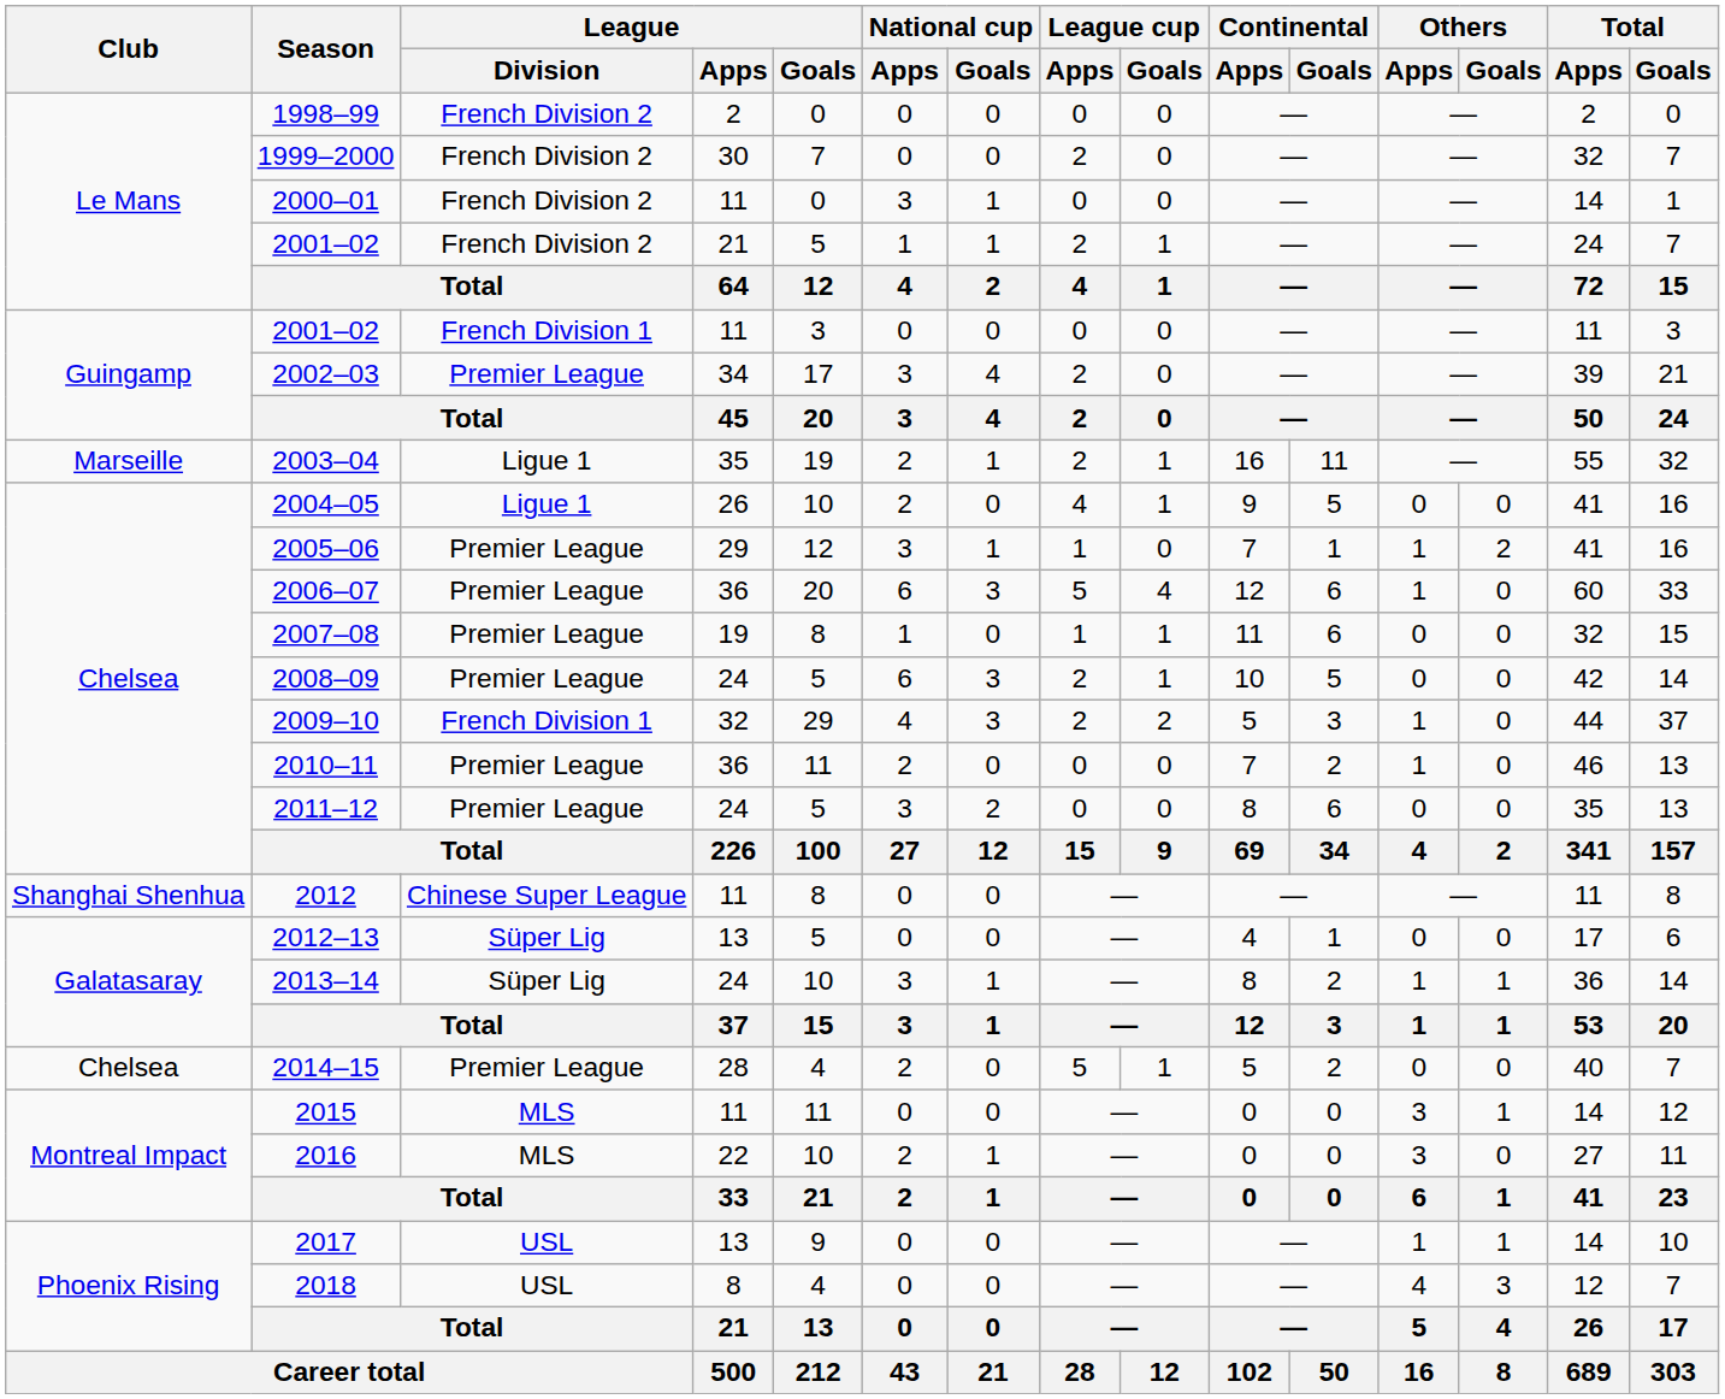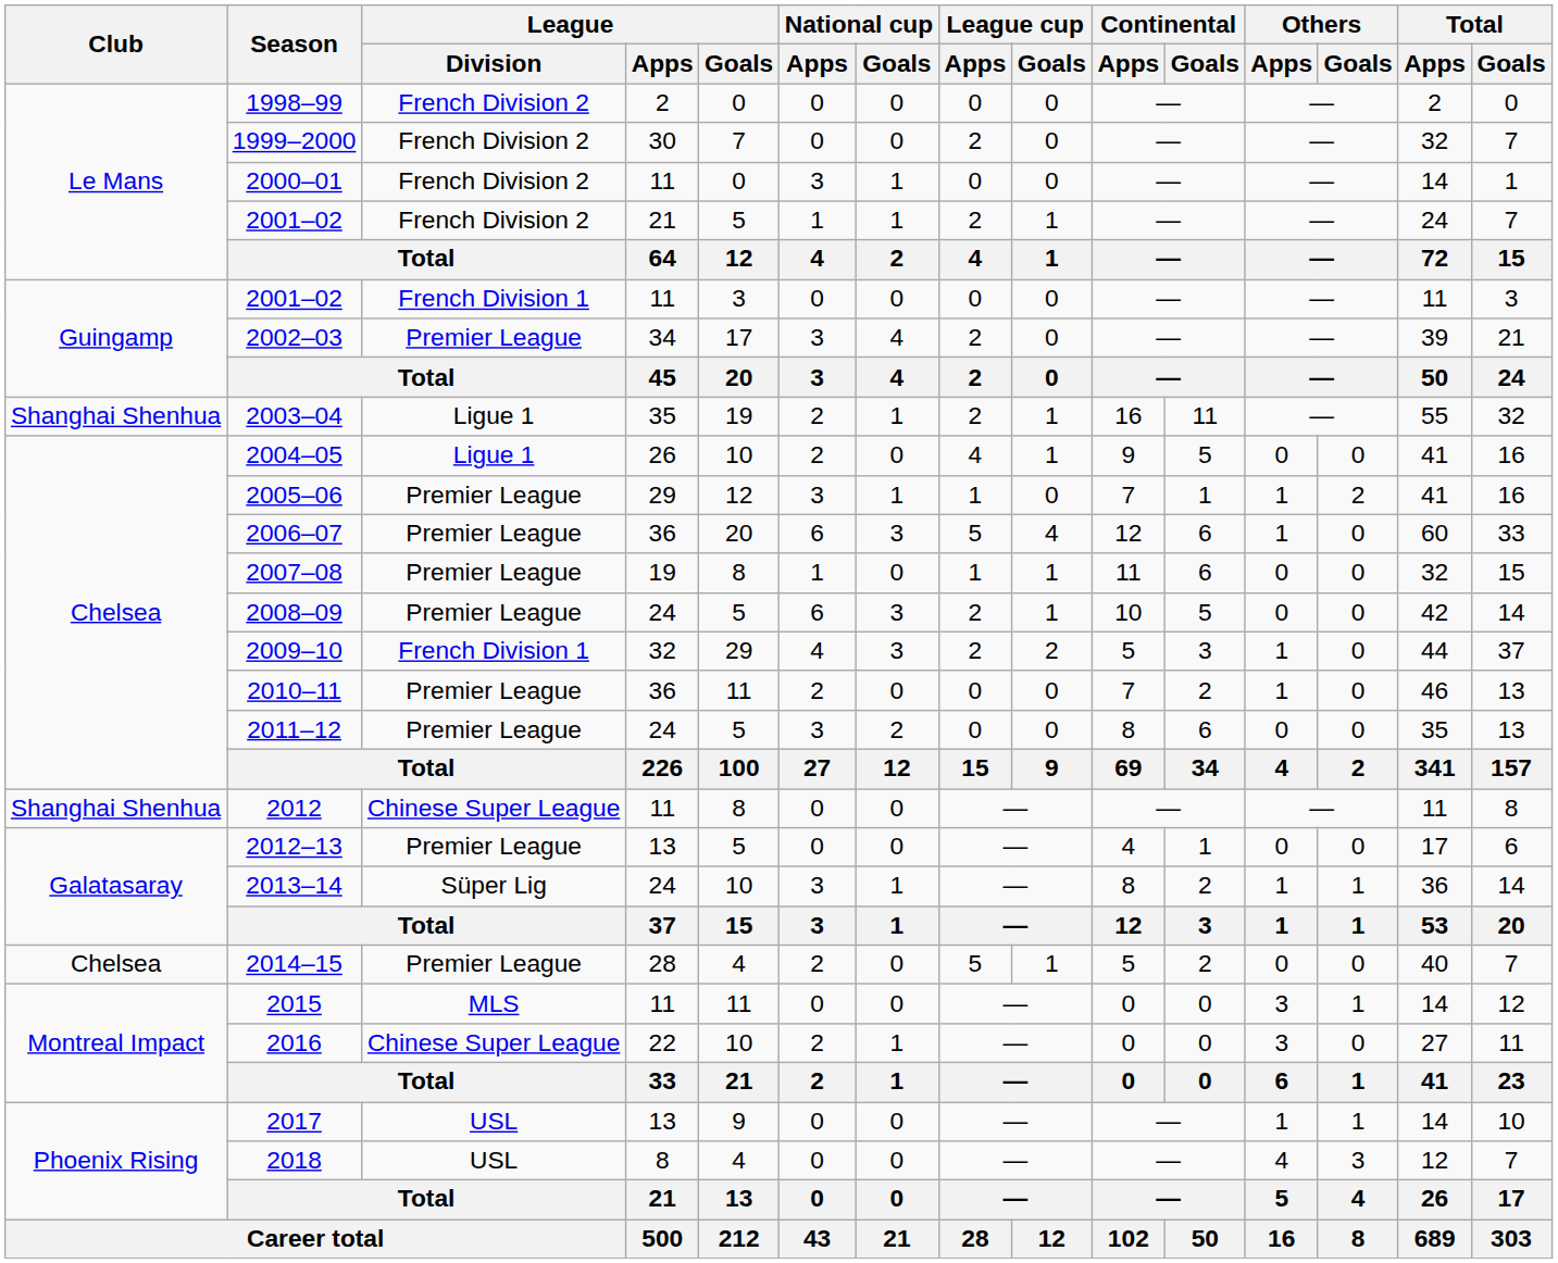 <table class="wikitable" style="text-align:center">
 <tr>
 <th rowspan="2">Club</th>
 <th rowspan="2">Season</th>
 <th colspan="3">League</th>
 <th colspan="2">National cup</th>
 <th colspan="2">League cup</th>
 <th colspan="2">Continental</th>
 <th colspan="2">Others</th>
 <th colspan="2">Total</th>
 </tr>
 <tr>
 <th>Division</th>
 <th>Apps</th>
 <th>Goals</th>
 <th>Apps</th>
 <th>Goals</th>
 <th>Apps</th>
 <th>Goals</th>
 <th>Apps</th>
 <th>Goals</th>
 <th>Apps</th>
 <th>Goals</th>
 <th>Apps</th>
 <th>Goals</th>
 </tr>
 <tr>
 <td rowspan="5"><a href='#'>Le Mans</a></td>
 <td><a href='#'>1998–99</a></td>
 <td><a href='#'>French Division 2</a></td>
 <td>2</td>
 <td>0</td>
 <td>0</td>
 <td>0</td>
 <td>0</td>
 <td>0</td>
 <td colspan="2">—</td>
 <td colspan="2">—</td>
 <td>2</td>
 <td>0</td>
 </tr>
 <tr>
 <td><a href='#'>1999–2000</a></td>
 <td>French Division 2</td>
 <td>30</td>
 <td>7</td>
 <td>0</td>
 <td>0</td>
 <td>2</td>
 <td>0</td>
 <td colspan="2">—</td>
 <td colspan="2">—</td>
 <td>32</td>
 <td>7</td>
 </tr>
 <tr>
 <td><a href='#'>2000–01</a></td>
 <td>French Division 2</td>
 <td>11</td>
 <td>0</td>
 <td>3</td>
 <td>1</td>
 <td>0</td>
 <td>0</td>
 <td colspan="2">—</td>
 <td colspan="2">—</td>
 <td>14</td>
 <td>1</td>
 </tr>
 <tr>
 <td><a href='#'>2001–02</a></td>
 <td>French Division 2</td>
 <td>21</td>
 <td>5</td>
 <td>1</td>
 <td>1</td>
 <td>2</td>
 <td>1</td>
 <td colspan="2">—</td>
 <td colspan="2">—</td>
 <td>24</td>
 <td>7</td>
 </tr>
 <tr>
 <th colspan="2">Total</th>
 <th>64</th>
 <th>12</th>
 <th>4</th>
 <th>2</th>
 <th>4</th>
 <th>1</th>
 <th colspan="2">—</th>
 <th colspan="2">—</th>
 <th>72</th>
 <th>15</th>
 </tr>
 <tr>
 <td rowspan="3"><a href='#'>Guingamp</a></td>
 <td><a href='#'>2001–02</a></td>
 <td><a href='#'>French Division 1</a></td>
 <td>11</td>
 <td>3</td>
 <td>0</td>
 <td>0</td>
 <td>0</td>
 <td>0</td>
 <td colspan="2">—</td>
 <td colspan="2">—</td>
 <td>11</td>
 <td>3</td>
 </tr>
 <tr>
 <td><a href='#'>2002–03</a></td>
 <td><a href='#'>Premier League</a></td>
 <td>34</td>
 <td>17</td>
 <td>3</td>
 <td>4</td>
 <td>2</td>
 <td>0</td>
 <td colspan="2">—</td>
 <td colspan="2">—</td>
 <td>39</td>
 <td>21</td>
 </tr>
 <tr>
 <th colspan="2">Total</th>
 <th>45</th>
 <th>20</th>
 <th>3</th>
 <th>4</th>
 <th>2</th>
 <th>0</th>
 <th colspan="2">—</th>
 <th colspan="2">—</th>
 <th>50</th>
 <th>24</th>
 </tr>
 <tr>
-<td><a href='#'>Marseille</a></td>
+<td><a href='#'>Shanghai Shenhua</a></td>
 <td><a href='#'>2003–04</a></td>
 <td>Ligue 1</td>
 <td>35</td>
 <td>19</td>
 <td>2</td>
 <td>1</td>
 <td>2</td>
 <td>1</td>
 <td>16</td>
 <td>11</td>
 <td colspan="2">—</td>
 <td>55</td>
 <td>32</td>
 </tr>
 <tr>
 <td rowspan="9"><a href='#'>Chelsea</a></td>
 <td><a href='#'>2004–05</a></td>
 <td><a href='#'>Ligue 1</a></td>
 <td>26</td>
 <td>10</td>
 <td>2</td>
 <td>0</td>
 <td>4</td>
 <td>1</td>
 <td>9</td>
 <td>5</td>
 <td>0</td>
 <td>0</td>
 <td>41</td>
 <td>16</td>
 </tr>
 <tr>
 <td><a href='#'>2005–06</a></td>
 <td>Premier League</td>
 <td>29</td>
 <td>12</td>
 <td>3</td>
 <td>1</td>
 <td>1</td>
 <td>0</td>
 <td>7</td>
 <td>1</td>
 <td>1</td>
 <td>2</td>
 <td>41</td>
 <td>16</td>
 </tr>
 <tr>
 <td><a href='#'>2006–07</a></td>
 <td>Premier League</td>
 <td>36</td>
 <td>20</td>
 <td>6</td>
 <td>3</td>
 <td>5</td>
 <td>4</td>
 <td>12</td>
 <td>6</td>
 <td>1</td>
 <td>0</td>
 <td>60</td>
 <td>33</td>
 </tr>
 <tr>
 <td><a href='#'>2007–08</a></td>
 <td>Premier League</td>
 <td>19</td>
 <td>8</td>
 <td>1</td>
 <td>0</td>
 <td>1</td>
 <td>1</td>
 <td>11</td>
 <td>6</td>
 <td>0</td>
 <td>0</td>
 <td>32</td>
 <td>15</td>
 </tr>
 <tr>
 <td><a href='#'>2008–09</a></td>
 <td>Premier League</td>
 <td>24</td>
 <td>5</td>
 <td>6</td>
 <td>3</td>
 <td>2</td>
 <td>1</td>
 <td>10</td>
 <td>5</td>
 <td>0</td>
 <td>0</td>
 <td>42</td>
 <td>14</td>
 </tr>
 <tr>
 <td><a href='#'>2009–10</a></td>
 <td><a href='#'>French Division 1</a></td>
 <td>32</td>
 <td>29</td>
 <td>4</td>
 <td>3</td>
 <td>2</td>
 <td>2</td>
 <td>5</td>
 <td>3</td>
 <td>1</td>
 <td>0</td>
 <td>44</td>
 <td>37</td>
 </tr>
 <tr>
 <td><a href='#'>2010–11</a></td>
 <td>Premier League</td>
 <td>36</td>
 <td>11</td>
 <td>2</td>
 <td>0</td>
 <td>0</td>
 <td>0</td>
 <td>7</td>
 <td>2</td>
 <td>1</td>
 <td>0</td>
 <td>46</td>
 <td>13</td>
 </tr>
 <tr>
 <td><a href='#'>2011–12</a></td>
 <td>Premier League</td>
 <td>24</td>
 <td>5</td>
 <td>3</td>
 <td>2</td>
 <td>0</td>
 <td>0</td>
 <td>8</td>
 <td>6</td>
 <td>0</td>
 <td>0</td>
 <td>35</td>
 <td>13</td>
 </tr>
 <tr>
 <th colspan="2">Total</th>
 <th>226</th>
 <th>100</th>
 <th>27</th>
 <th>12</th>
 <th>15</th>
 <th>9</th>
 <th>69</th>
 <th>34</th>
 <th>4</th>
 <th>2</th>
 <th>341</th>
 <th>157</th>
 </tr>
 <tr>
 <td><a href='#'>Shanghai Shenhua</a></td>
 <td><a href='#'>2012</a></td>
 <td><a href='#'>Chinese Super League</a></td>
 <td>11</td>
 <td>8</td>
 <td>0</td>
 <td>0</td>
 <td colspan="2">—</td>
 <td colspan="2">—</td>
 <td colspan="2">—</td>
 <td>11</td>
 <td>8</td>
 </tr>
 <tr>
 <td rowspan="3"><a href='#'>Galatasaray</a></td>
 <td><a href='#'>2012–13</a></td>
-<td><a href='#'>Süper Lig</a></td>
+<td>Premier League</td>
 <td>13</td>
 <td>5</td>
 <td>0</td>
 <td>0</td>
 <td colspan="2">—</td>
 <td>4</td>
 <td>1</td>
 <td>0</td>
 <td>0</td>
 <td>17</td>
 <td>6</td>
 </tr>
 <tr>
 <td><a href='#'>2013–14</a></td>
 <td>Süper Lig</td>
 <td>24</td>
 <td>10</td>
 <td>3</td>
 <td>1</td>
 <td colspan="2">—</td>
 <td>8</td>
 <td>2</td>
 <td>1</td>
 <td>1</td>
 <td>36</td>
 <td>14</td>
 </tr>
 <tr>
 <th colspan="2">Total</th>
 <th>37</th>
 <th>15</th>
 <th>3</th>
 <th>1</th>
 <th colspan="2">—</th>
 <th>12</th>
 <th>3</th>
 <th>1</th>
 <th>1</th>
 <th>53</th>
 <th>20</th>
 </tr>
 <tr>
 <td>Chelsea</td>
 <td><a href='#'>2014–15</a></td>
 <td>Premier League</td>
 <td>28</td>
 <td>4</td>
 <td>2</td>
 <td>0</td>
 <td>5</td>
 <td>1</td>
 <td>5</td>
 <td>2</td>
 <td>0</td>
 <td>0</td>
 <td>40</td>
 <td>7</td>
 </tr>
 <tr>
 <td rowspan="3"><a href='#'>Montreal Impact</a></td>
 <td><a href='#'>2015</a></td>
 <td><a href='#'>MLS</a></td>
 <td>11</td>
 <td>11</td>
 <td>0</td>
 <td>0</td>
 <td colspan="2">—</td>
 <td>0</td>
 <td>0</td>
 <td>3</td>
 <td>1</td>
 <td>14</td>
 <td>12</td>
 </tr>
 <tr>
 <td><a href='#'>2016</a></td>
-<td>MLS</td>
+<td><a href='#'>Chinese Super League</a></td>
 <td>22</td>
 <td>10</td>
 <td>2</td>
 <td>1</td>
 <td colspan="2">—</td>
 <td>0</td>
 <td>0</td>
 <td>3</td>
 <td>0</td>
 <td>27</td>
 <td>11</td>
 </tr>
 <tr>
 <th colspan="2">Total</th>
 <th>33</th>
 <th>21</th>
 <th>2</th>
 <th>1</th>
 <th colspan="2">—</th>
 <th>0</th>
 <th>0</th>
 <th>6</th>
 <th>1</th>
 <th>41</th>
 <th>23</th>
 </tr>
 <tr>
 <td rowspan="3"><a href='#'>Phoenix Rising</a></td>
 <td><a href='#'>2017</a></td>
 <td><a href='#'>USL</a></td>
 <td>13</td>
 <td>9</td>
 <td>0</td>
 <td>0</td>
 <td colspan="2">—</td>
 <td colspan="2">—</td>
 <td>1</td>
 <td>1</td>
 <td>14</td>
 <td>10</td>
 </tr>
 <tr>
 <td><a href='#'>2018</a></td>
 <td>USL</td>
 <td>8</td>
 <td>4</td>
 <td>0</td>
 <td>0</td>
 <td colspan="2">—</td>
 <td colspan="2">—</td>
 <td>4</td>
 <td>3</td>
 <td>12</td>
 <td>7</td>
 </tr>
 <tr>
 <th colspan="2">Total</th>
 <th>21</th>
 <th>13</th>
 <th>0</th>
 <th>0</th>
 <th colspan="2">—</th>
 <th colspan="2">—</th>
 <th>5</th>
 <th>4</th>
 <th>26</th>
 <th>17</th>
 </tr>
 <tr>
 <th colspan="3">Career total</th>
 <th>500</th>
 <th>212</th>
 <th>43</th>
 <th>21</th>
 <th>28</th>
 <th>12</th>
 <th>102</th>
 <th>50</th>
 <th>16</th>
 <th>8</th>
 <th>689</th>
 <th>303</th>
 </tr>
 </table>
